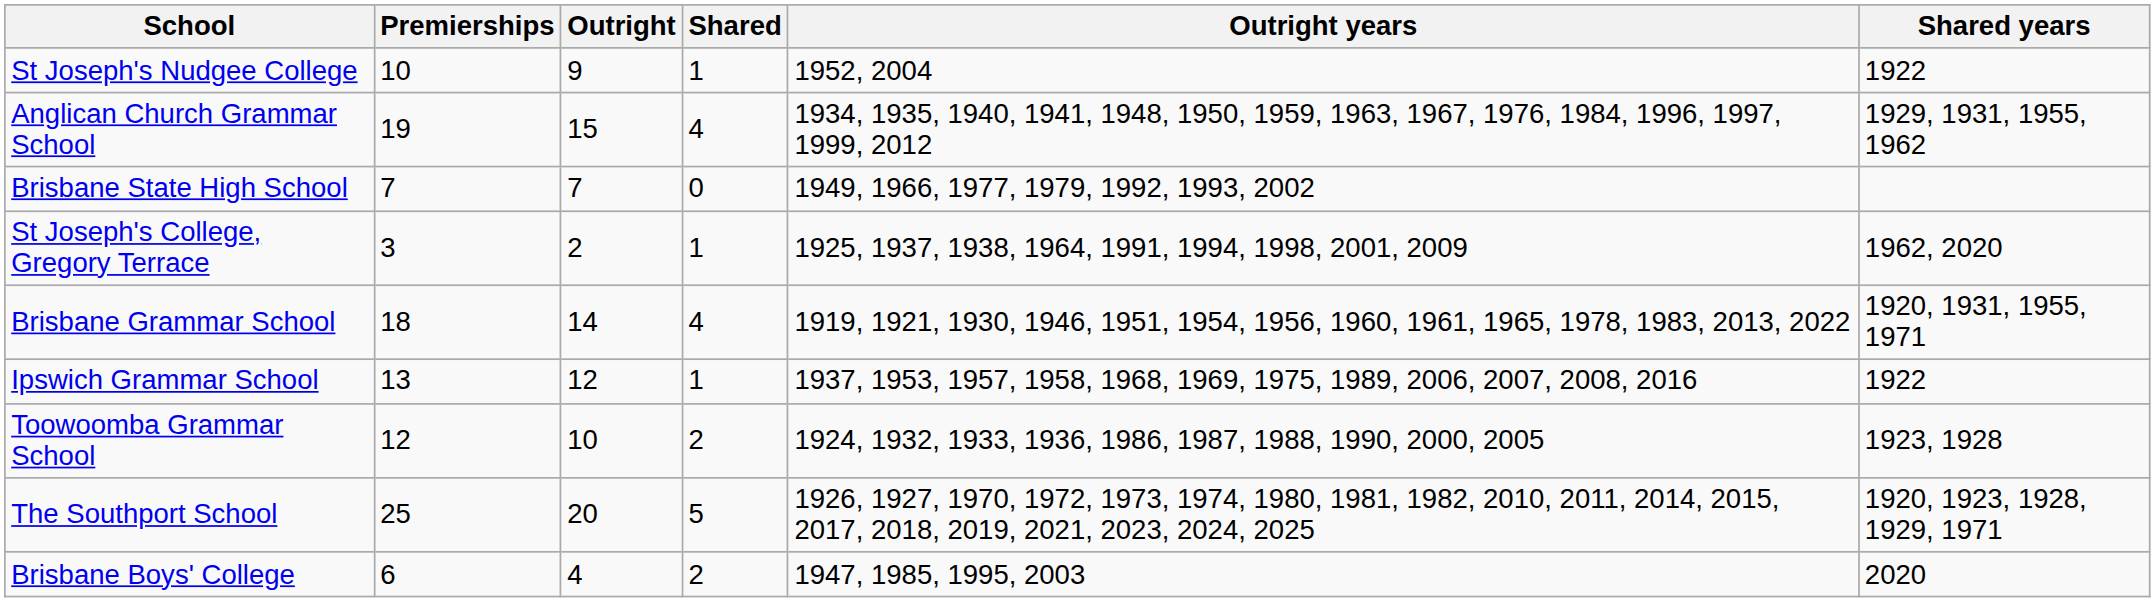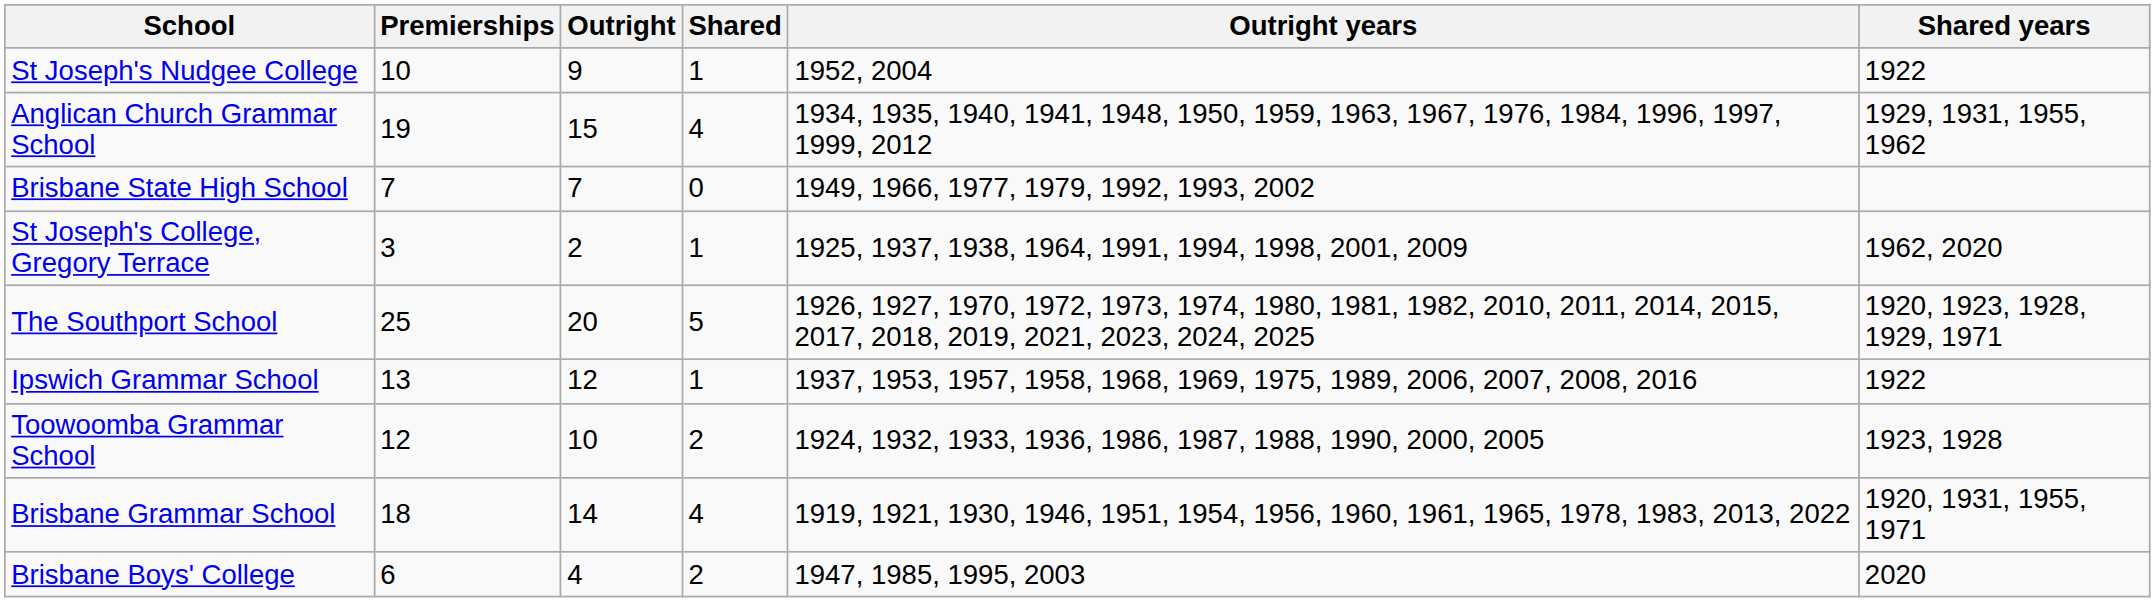 <table class="wikitable sortable">
 <tr>
 <th>School</th>
 <th>Premierships</th>
 <th>Outright</th>
 <th>Shared</th>
 <th>Outright years</th>
 <th>Shared years</th>
 </tr>
 <tr>
 <td><a href='#'>St Joseph's Nudgee College</a></td>
 <td>10</td>
 <td>9</td>
 <td>1</td>
 <td>1952, 2004</td>
 <td>1922</td>
 </tr>
 <tr>
 <td><a href='#'>Anglican Church Grammar School</a></td>
 <td>19</td>
 <td>15</td>
 <td>4</td>
 <td>1934, 1935, 1940, 1941, 1948, 1950, 1959, 1963, 1967, 1976, 1984, 1996, 1997, 1999, 2012</td>
 <td>1929, 1931, 1955, 1962</td>
 </tr>
 <tr>
 <td><a href='#'>Brisbane State High School</a></td>
 <td>7</td>
 <td>7</td>
 <td>0</td>
 <td>1949, 1966, 1977, 1979, 1992, 1993, 2002</td>
 </tr>
 <tr>
 <td><a href='#'>St Joseph's College, Gregory Terrace</a></td>
 <td>3</td>
 <td>2</td>
 <td>1</td>
 <td>1925, 1937, 1938, 1964, 1991, 1994, 1998, 2001, 2009</td>
 <td>1962, 2020</td>
 </tr>
 <tr>
-<td><a href='#'>Brisbane Grammar School</a></td>
-<td>18</td>
-<td>14</td>
-<td>4</td>
-<td>1919, 1921, 1930, 1946, 1951, 1954, 1956, 1960, 1961, 1965, 1978, 1983, 2013, 2022</td>
-<td>1920, 1931, 1955, 1971</td>
+<td><a href='#'>The Southport School</a></td>
+<td>25</td>
+<td>20</td>
+<td>5</td>
+<td>1926, 1927, 1970, 1972, 1973, 1974, 1980, 1981, 1982, 2010, 2011, 2014, 2015, 2017, 2018, 2019, 2021, 2023, 2024, 2025</td>
+<td>1920, 1923, 1928, 1929, 1971</td>
 </tr>
 <tr>
 <td><a href='#'>Ipswich Grammar School</a></td>
 <td>13</td>
 <td>12</td>
 <td>1</td>
 <td>1937, 1953, 1957, 1958, 1968, 1969, 1975, 1989, 2006, 2007, 2008, 2016</td>
 <td>1922</td>
 </tr>
 <tr>
 <td><a href='#'>Toowoomba Grammar School</a></td>
 <td>12</td>
 <td>10</td>
 <td>2</td>
 <td>1924, 1932, 1933, 1936, 1986, 1987, 1988, 1990, 2000, 2005</td>
 <td>1923, 1928</td>
 </tr>
 <tr>
-<td><a href='#'>The Southport School</a></td>
-<td>25</td>
-<td>20</td>
-<td>5</td>
-<td>1926, 1927, 1970, 1972, 1973, 1974, 1980, 1981, 1982, 2010, 2011, 2014, 2015, 2017, 2018, 2019, 2021, 2023, 2024, 2025</td>
-<td>1920, 1923, 1928, 1929, 1971</td>
+<td><a href='#'>Brisbane Grammar School</a></td>
+<td>18</td>
+<td>14</td>
+<td>4</td>
+<td>1919, 1921, 1930, 1946, 1951, 1954, 1956, 1960, 1961, 1965, 1978, 1983, 2013, 2022</td>
+<td>1920, 1931, 1955, 1971</td>
 </tr>
 <tr>
 <td><a href='#'>Brisbane Boys' College</a></td>
 <td>6</td>
 <td>4</td>
 <td>2</td>
 <td>1947, 1985, 1995, 2003</td>
 <td>2020</td>
 </tr>
 </table>
